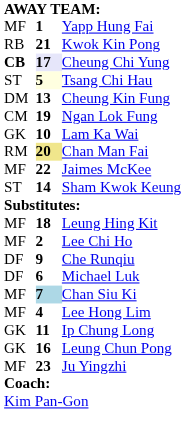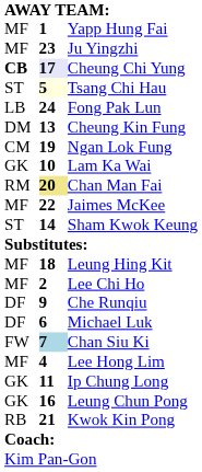 <table style="font-size: 90%" cellspacing="0" cellpadding="0" align=center>
 <tr>
 <td colspan="4"><strong>AWAY TEAM:</strong></td>
 </tr>
 <tr>
 <th width="30"></th>
 <th width="25"></th>
 </tr>
 <tr>
 <td>MF</td>
 <td><strong>1</strong></td>
 <td> <a href='#'>Yapp Hung Fai</a></td>
 <td></td>
 <td></td>
 </tr>
 <tr>
-<td>RB</td>
-<td><strong>21</strong></td>
-<td> <a href='#'>Kwok Kin Pong</a></td>
+<td>MF</td>
+<td><strong>23</strong></td>
+<td> <a href='#'>Ju Yingzhi</a></td>
 <td></td>
 <td></td>
 </tr>
 <tr>
 <td><strong>CB</strong></td>
 <td style="background: lavender;"><strong>17</strong></td>
 <td> <a href='#'>Cheung Chi Yung</a></td>
 <td></td>
 <td></td>
 </tr>
 <tr>
 <td>ST</td>
 <td style="background: lightyellow;"><strong>5</strong></td>
 <td> <a href='#'>Tsang Chi Hau</a></td>
+<td></td>
+<td></td>
+</tr>
+<tr>
+<td>LB</td>
+<td><strong>24</strong></td>
+<td> <a href='#'>Fong Pak Lun</a></td>
 <td></td>
 <td></td>
 </tr>
 <tr>
 <td>DM</td>
 <td><strong>13</strong></td>
 <td> <a href='#'>Cheung Kin Fung</a></td>
 <td></td>
 <td></td>
 </tr>
 <tr>
 <td>CM</td>
 <td><strong>19</strong></td>
 <td> <a href='#'>Ngan Lok Fung</a></td>
 <td></td>
 <td></td>
 </tr>
 <tr>
 <td>GK</td>
 <td><strong>10</strong></td>
 <td> <a href='#'>Lam Ka Wai</a></td>
 <td></td>
 <td></td>
 </tr>
 <tr>
 <td>RM</td>
 <td style="background: khaki;"><strong>20</strong></td>
 <td> <a href='#'>Chan Man Fai</a></td>
 <td></td>
 <td></td>
 </tr>
 <tr>
 <td>MF</td>
 <td><strong>22</strong></td>
 <td> <a href='#'>Jaimes McKee</a></td>
 <td></td>
 <td></td>
 </tr>
 <tr>
 <td>ST</td>
 <td><strong>14</strong></td>
 <td> <a href='#'>Sham Kwok Keung</a></td>
 <td></td>
 <td></td>
 </tr>
 <tr>
 <td colspan=4><strong>Substitutes:</strong></td>
 </tr>
 <tr>
 <td>MF</td>
 <td><strong>18</strong></td>
 <td> <a href='#'>Leung Hing Kit</a></td>
 <td></td>
 <td></td>
 </tr>
 <tr>
 <td>MF</td>
 <td><strong>2</strong></td>
 <td> <a href='#'>Lee Chi Ho</a></td>
 <td></td>
 <td></td>
 </tr>
 <tr>
 <td>DF</td>
 <td><strong>9</strong></td>
 <td> <a href='#'>Che Runqiu</a></td>
 <td></td>
 <td></td>
 </tr>
 <tr>
 <td>DF</td>
 <td><strong>6</strong></td>
 <td> <a href='#'>Michael Luk</a></td>
 <td></td>
 <td></td>
 </tr>
 <tr>
-<td>MF</td>
+<td>FW</td>
 <td style="background: lightblue;"><strong>7</strong></td>
 <td> <a href='#'>Chan Siu Ki</a></td>
 <td></td>
 <td></td>
 </tr>
 <tr>
 <td>MF</td>
 <td><strong>4</strong></td>
 <td> <a href='#'>Lee Hong Lim</a></td>
 <td></td>
 <td></td>
 </tr>
 <tr>
 <td>GK</td>
 <td><strong>11</strong></td>
 <td> <a href='#'>Ip Chung Long</a></td>
 <td></td>
 <td></td>
 </tr>
 <tr>
 <td>GK</td>
 <td><strong>16</strong></td>
 <td> <a href='#'>Leung Chun Pong</a></td>
 <td></td>
 <td></td>
 </tr>
 <tr>
-<td>MF</td>
-<td><strong>23</strong></td>
-<td> <a href='#'>Ju Yingzhi</a></td>
+<td>RB</td>
+<td><strong>21</strong></td>
+<td> <a href='#'>Kwok Kin Pong</a></td>
 <td></td>
 <td></td>
 </tr>
 <tr>
 <td colspan=4><strong>Coach:</strong></td>
 </tr>
 <tr>
 <td colspan="4"> <a href='#'>Kim Pan-Gon</a></td>
 </tr>
 <tr>
 </tr>
 </table>
